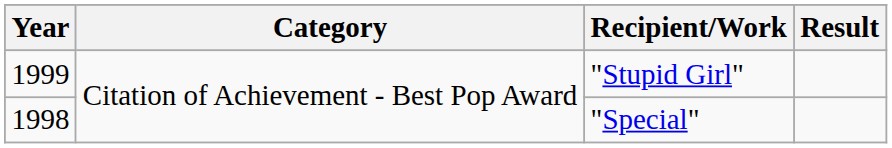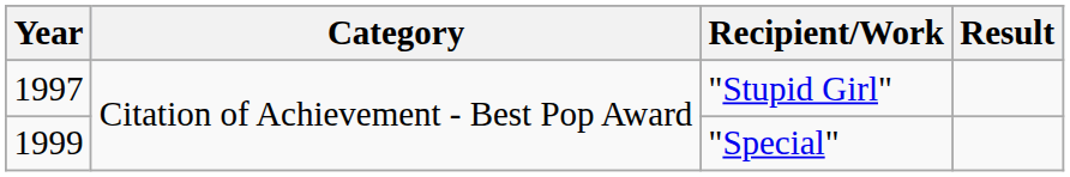 <table class="wikitable">
 <tr style="background:#b0c4de; text-align:center;">
 <th>Year</th>
 <th>Category</th>
 <th>Recipient/Work</th>
 <th>Result</th>
 </tr>
 <tr>
-<td>1999</td>
+<td>1997</td>
 <td rowspan="2">Citation of Achievement - Best Pop Award</td>
 <td>"<a href='#'>Stupid Girl</a>"</td>
 <td></td>
 </tr>
 <tr>
-<td>1998</td>
+<td>1999</td>
 <td>"<a href='#'>Special</a>"</td>
 <td></td>
 </tr>
 </table>
